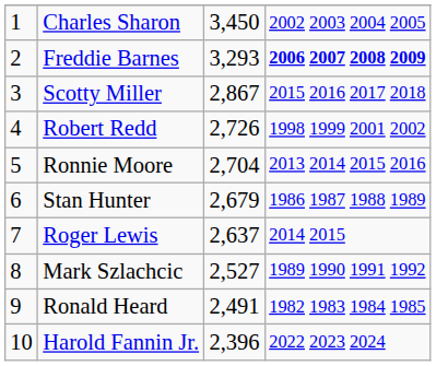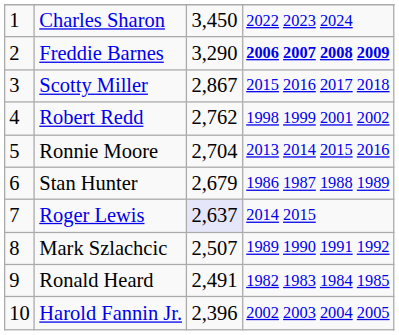 <table class="wikitable">
 <tr>
 </tr>
 <tr>
 <td>1</td>
 <td><a href='#'>Charles Sharon</a></td>
 <td>3,450</td>
-<td style="font-size:80%;"><a href='#'>2002</a> <a href='#'>2003</a> <a href='#'>2004</a> <a href='#'>2005</a></td>
+<td style="font-size:80%;"><a href='#'>2022</a> <a href='#'>2023</a> <a href='#'>2024</a></td>
 </tr>
 <tr>
 <td>2</td>
 <td><a href='#'>Freddie Barnes</a></td>
-<td>3,293</td>
+<td>3,290</td>
 <td style="font-size:80%;"><strong><a href='#'>2006</a> <a href='#'>2007</a> <a href='#'>2008</a> <a href='#'>2009</a></strong></td>
 </tr>
 <tr>
 <td>3</td>
 <td><a href='#'>Scotty Miller</a></td>
 <td>2,867</td>
 <td style="font-size:80%;"><a href='#'>2015</a> <a href='#'>2016</a> <a href='#'>2017</a> <a href='#'>2018</a></td>
 </tr>
 <tr>
 <td>4</td>
 <td><a href='#'>Robert Redd</a></td>
-<td>2,726</td>
+<td>2,762</td>
 <td style="font-size:80%;"><a href='#'>1998</a> <a href='#'>1999</a> <a href='#'>2001</a> <a href='#'>2002</a></td>
 </tr>
 <tr>
 <td>5</td>
 <td>Ronnie Moore</td>
 <td>2,704</td>
 <td style="font-size:80%;"><a href='#'>2013</a> <a href='#'>2014</a> <a href='#'>2015</a> <a href='#'>2016</a></td>
 </tr>
 <tr>
 <td>6</td>
 <td>Stan Hunter</td>
 <td>2,679</td>
 <td style="font-size:80%;"><a href='#'>1986</a> <a href='#'>1987</a> <a href='#'>1988</a> <a href='#'>1989</a></td>
 </tr>
 <tr>
 <td>7</td>
 <td><a href='#'>Roger Lewis</a></td>
-<td>2,637</td>
+<td style="background: lavender;">2,637</td>
 <td style="font-size:80%;"><a href='#'>2014</a> <a href='#'>2015</a></td>
 </tr>
 <tr>
 <td>8</td>
 <td>Mark Szlachcic</td>
-<td>2,527</td>
+<td>2,507</td>
 <td style="font-size:80%;"><a href='#'>1989</a> <a href='#'>1990</a> <a href='#'>1991</a> <a href='#'>1992</a></td>
 </tr>
 <tr>
 <td>9</td>
 <td>Ronald Heard</td>
 <td>2,491</td>
 <td style="font-size:80%;"><a href='#'>1982</a> <a href='#'>1983</a> <a href='#'>1984</a> <a href='#'>1985</a></td>
 </tr>
 <tr>
 <td>10</td>
 <td><a href='#'>Harold Fannin Jr.</a></td>
 <td>2,396</td>
-<td style="font-size:80%;"><a href='#'>2022</a> <a href='#'>2023</a> <a href='#'>2024</a></td>
+<td style="font-size:80%;"><a href='#'>2002</a> <a href='#'>2003</a> <a href='#'>2004</a> <a href='#'>2005</a></td>
 </tr>
 </table>
